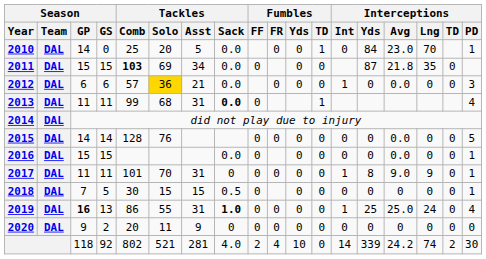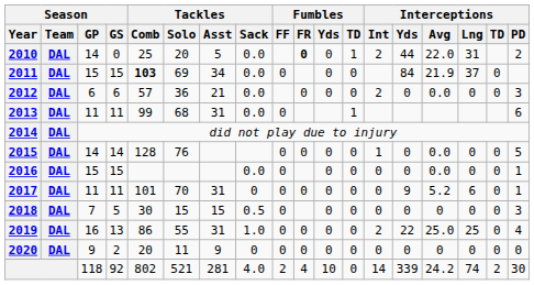 <table class="wikitable" float="left" border="1" style="text-align:center; width:45%;">
 <tr>
 <th colspan=4>Season</th>
 <th colspan=4>Tackles</th>
 <th colspan=4>Fumbles</th>
 <th colspan=6>Interceptions</th>
 </tr>
 <tr>
 <th>Year</th>
 <th>Team</th>
 <th>GP</th>
 <th>GS</th>
 <th>Comb</th>
 <th>Solo</th>
 <th>Asst</th>
 <th>Sack</th>
 <th>FF</th>
 <th>FR</th>
 <th>Yds</th>
 <th>TD</th>
 <th>Int</th>
 <th>Yds</th>
 <th>Avg</th>
 <th>Lng</th>
 <th>TD</th>
 <th>PD</th>
 </tr>
 <tr>
 <th><a href='#'>2010</a></th>
 <th><a href='#'>DAL</a></th>
 <td>14</td>
 <td>0</td>
 <td>25</td>
 <td>20</td>
 <td>5</td>
 <td>0.0</td>
 <td></td>
-<td>0</td>
+<td><strong>0</strong></td>
 <td>0</td>
 <td>1</td>
-<td>0</td>
-<td>84</td>
-<td>23.0</td>
-<td>70</td>
+<td>2</td>
+<td>44</td>
+<td>22.0</td>
+<td>31</td>
 <td></td>
-<td>1</td>
+<td>2</td>
 </tr>
 <tr>
 <th><a href='#'>2011</a></th>
 <th><a href='#'>DAL</a></th>
 <td>15</td>
 <td>15</td>
 <td><strong>103</strong></td>
 <td>69</td>
 <td>34</td>
 <td>0.0</td>
 <td>0</td>
 <td></td>
 <td>0</td>
 <td>0</td>
 <td></td>
-<td>87</td>
-<td>21.8</td>
-<td>35</td>
+<td>84</td>
+<td>21.9</td>
+<td>37</td>
 <td>0</td>
 <td></td>
 </tr>
 <tr>
 <th><a href='#'>2012</a></th>
 <th><a href='#'>DAL</a></th>
 <td>6</td>
 <td>6</td>
 <td>57</td>
-<td style="background: gold;">36</td>
+<td>36</td>
 <td>21</td>
 <td>0.0</td>
 <td></td>
 <td>0</td>
 <td>0</td>
 <td>0</td>
-<td>1</td>
+<td>2</td>
 <td>0</td>
 <td>0.0</td>
 <td>0</td>
 <td>0</td>
 <td>3</td>
 </tr>
 <tr>
 <th><a href='#'>2013</a></th>
 <th><a href='#'>DAL</a></th>
 <td>11</td>
 <td>11</td>
 <td>99</td>
 <td>68</td>
 <td>31</td>
-<td><strong>0.0</strong></td>
+<td>0.0</td>
 <td>0</td>
 <td></td>
 <td></td>
 <td>1</td>
 <td></td>
 <td></td>
 <td></td>
 <td></td>
 <td></td>
-<td>4</td>
+<td>6</td>
 </tr>
 <tr align=center>
 <th><a href='#'>2014</a></th>
 <th><a href='#'>DAL</a></th>
 <td colspan=16><em>did not play due to injury</em></td>
 </tr>
 <tr align=center>
 <th><a href='#'>2015</a></th>
 <th><a href='#'>DAL</a></th>
 <td>14</td>
 <td>14</td>
 <td>128</td>
 <td>76</td>
 <td></td>
 <td></td>
 <td>0</td>
 <td>0</td>
 <td>0</td>
 <td>0</td>
-<td>0</td>
+<td>1</td>
 <td>0</td>
 <td>0.0</td>
 <td>0</td>
 <td>0</td>
 <td>5</td>
 </tr>
 <tr align=center>
 <th><a href='#'>2016</a></th>
 <th><a href='#'>DAL</a></th>
 <td>15</td>
 <td>15</td>
 <td></td>
 <td></td>
 <td></td>
 <td>0.0</td>
 <td>0</td>
 <td></td>
 <td>0</td>
 <td>0</td>
 <td>0</td>
 <td>0</td>
 <td>0.0</td>
 <td>0</td>
 <td>0</td>
 <td>1</td>
 </tr>
 <tr align=center>
 <th><a href='#'>2017</a></th>
 <th><a href='#'>DAL</a></th>
 <td>11</td>
 <td>11</td>
 <td>101</td>
 <td>70</td>
 <td>31</td>
 <td>0</td>
 <td>0</td>
 <td>0</td>
 <td>0</td>
 <td>0</td>
-<td>1</td>
-<td>8</td>
-<td>9.0</td>
+<td>0</td>
 <td>9</td>
+<td>5.2</td>
+<td>6</td>
 <td>0</td>
 <td>1</td>
 </tr>
 <tr align=center>
 <th><a href='#'>2018</a></th>
 <th><a href='#'>DAL</a></th>
 <td>7</td>
 <td>5</td>
 <td>30</td>
 <td>15</td>
 <td>15</td>
 <td>0.5</td>
 <td>0</td>
 <td></td>
 <td>0</td>
 <td>0</td>
 <td>0</td>
 <td>0</td>
 <td>0</td>
 <td>0</td>
 <td>0</td>
-<td>1</td>
+<td>3</td>
 </tr>
 <tr align=center>
 <th><a href='#'>2019</a></th>
 <th><a href='#'>DAL</a></th>
-<td><strong>16</strong></td>
+<td>16</td>
 <td>13</td>
 <td>86</td>
 <td>55</td>
 <td>31</td>
-<td><strong>1.0</strong></td>
+<td>1.0</td>
 <td>0</td>
 <td>0</td>
 <td>0</td>
 <td>0</td>
-<td>1</td>
+<td>2</td>
+<td>22</td>
+<td>25.0</td>
 <td>25</td>
-<td>25.0</td>
-<td>24</td>
 <td>0</td>
 <td>4</td>
 </tr>
 <tr align=center>
 <th><a href='#'>2020</a></th>
 <th><a href='#'>DAL</a></th>
 <td>9</td>
 <td>2</td>
 <td>20</td>
 <td>11</td>
 <td>9</td>
 <td>0</td>
 <td>0</td>
 <td>0</td>
 <td>0</td>
 <td>0</td>
 <td>0</td>
 <td>0</td>
 <td>0</td>
 <td>0</td>
 <td>0</td>
 <td>0</td>
 </tr>
 <tr align=center>
 <th colspan=2></th>
 <td>118</td>
 <td>92</td>
 <td>802</td>
 <td>521</td>
 <td>281</td>
 <td>4.0</td>
 <td>2</td>
 <td>4</td>
 <td>10</td>
 <td>0</td>
 <td>14</td>
 <td>339</td>
 <td>24.2</td>
 <td>74</td>
 <td>2</td>
 <td>30</td>
 </tr>
 </table>
